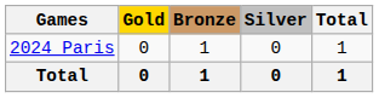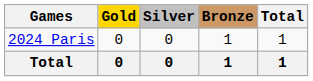 <table class="wikitable sortable" style="text-align:center">
 <tr>
 <th>Games</th>
 <th style="background-color:gold;">Gold</th>
+<th style="background-color:silver;">Silver</th>
 <th style="background-color:#c96;">Bronze</th>
-<th style="background-color:silver;">Silver</th>
 <th>Total</th>
 </tr>
 <tr>
 <td align=left> <a href='#'>2024 Paris</a></td>
 <td>0</td>
+<td>0</td>
 <td>1</td>
-<td>0</td>
 <td>1</td>
 </tr>
 <tr>
 <th>Total</th>
 <th>0</th>
+<th>0</th>
 <th>1</th>
-<th>0</th>
 <th>1</th>
 </tr>
 </table>
